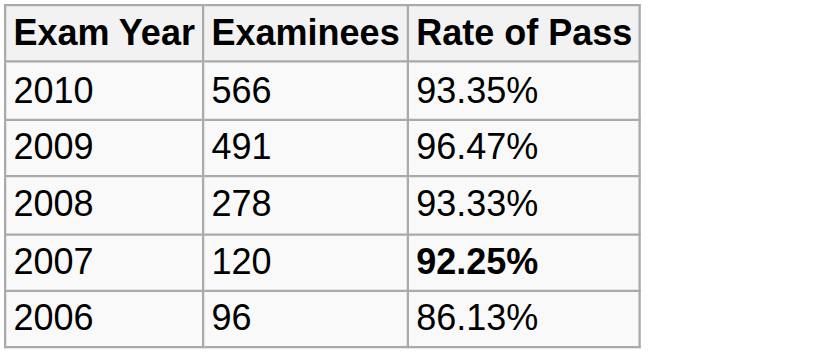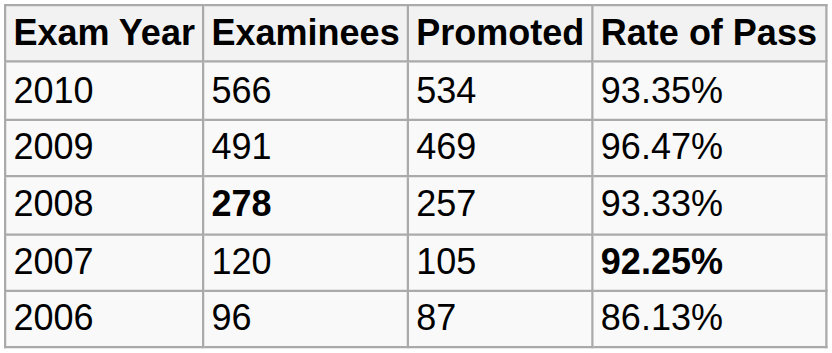 <table class="wikitable sortable">
 <tr>
 <th>Exam Year</th>
 <th>Examinees</th>
+<th>Promoted</th>
 <th>Rate of Pass</th>
 </tr>
 <tr>
 <td>2010</td>
 <td>566</td>
+<td>534</td>
 <td>93.35%</td>
 </tr>
 <tr>
 <td>2009</td>
 <td>491</td>
+<td>469</td>
 <td>96.47%</td>
 </tr>
 <tr>
 <td>2008</td>
-<td>278</td>
+<td><strong>278</strong></td>
+<td>257</td>
 <td>93.33%</td>
 </tr>
 <tr>
 <td>2007</td>
 <td>120</td>
+<td>105</td>
 <td><strong>92.25%</strong></td>
 </tr>
 <tr>
 <td>2006</td>
 <td>96</td>
+<td>87</td>
 <td>86.13%</td>
 </tr>
 </table>
